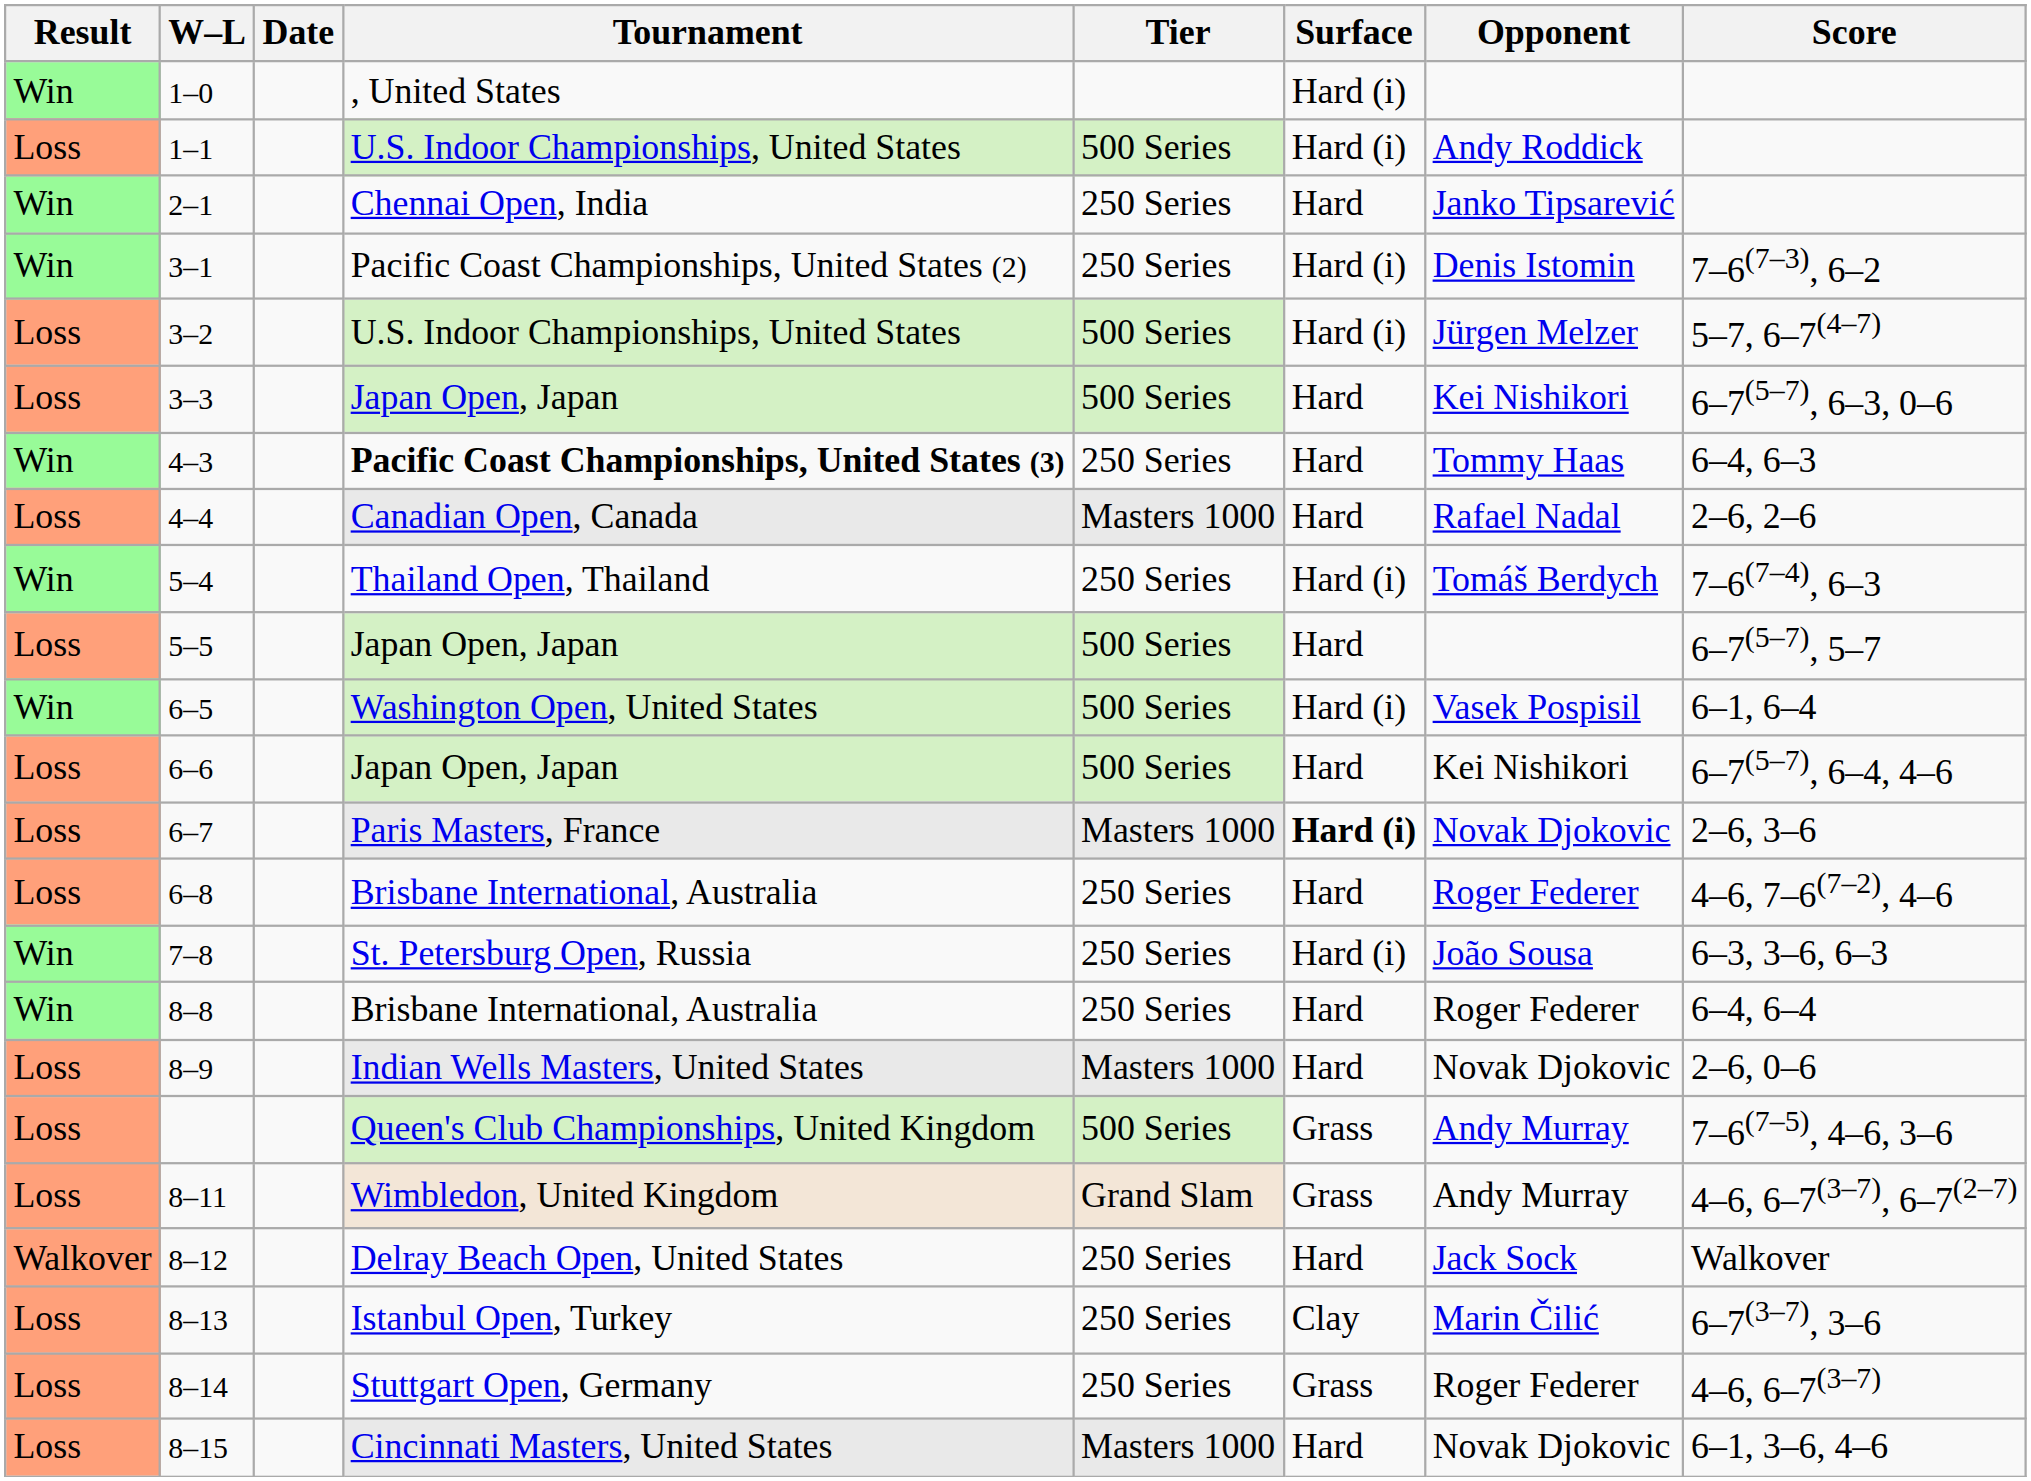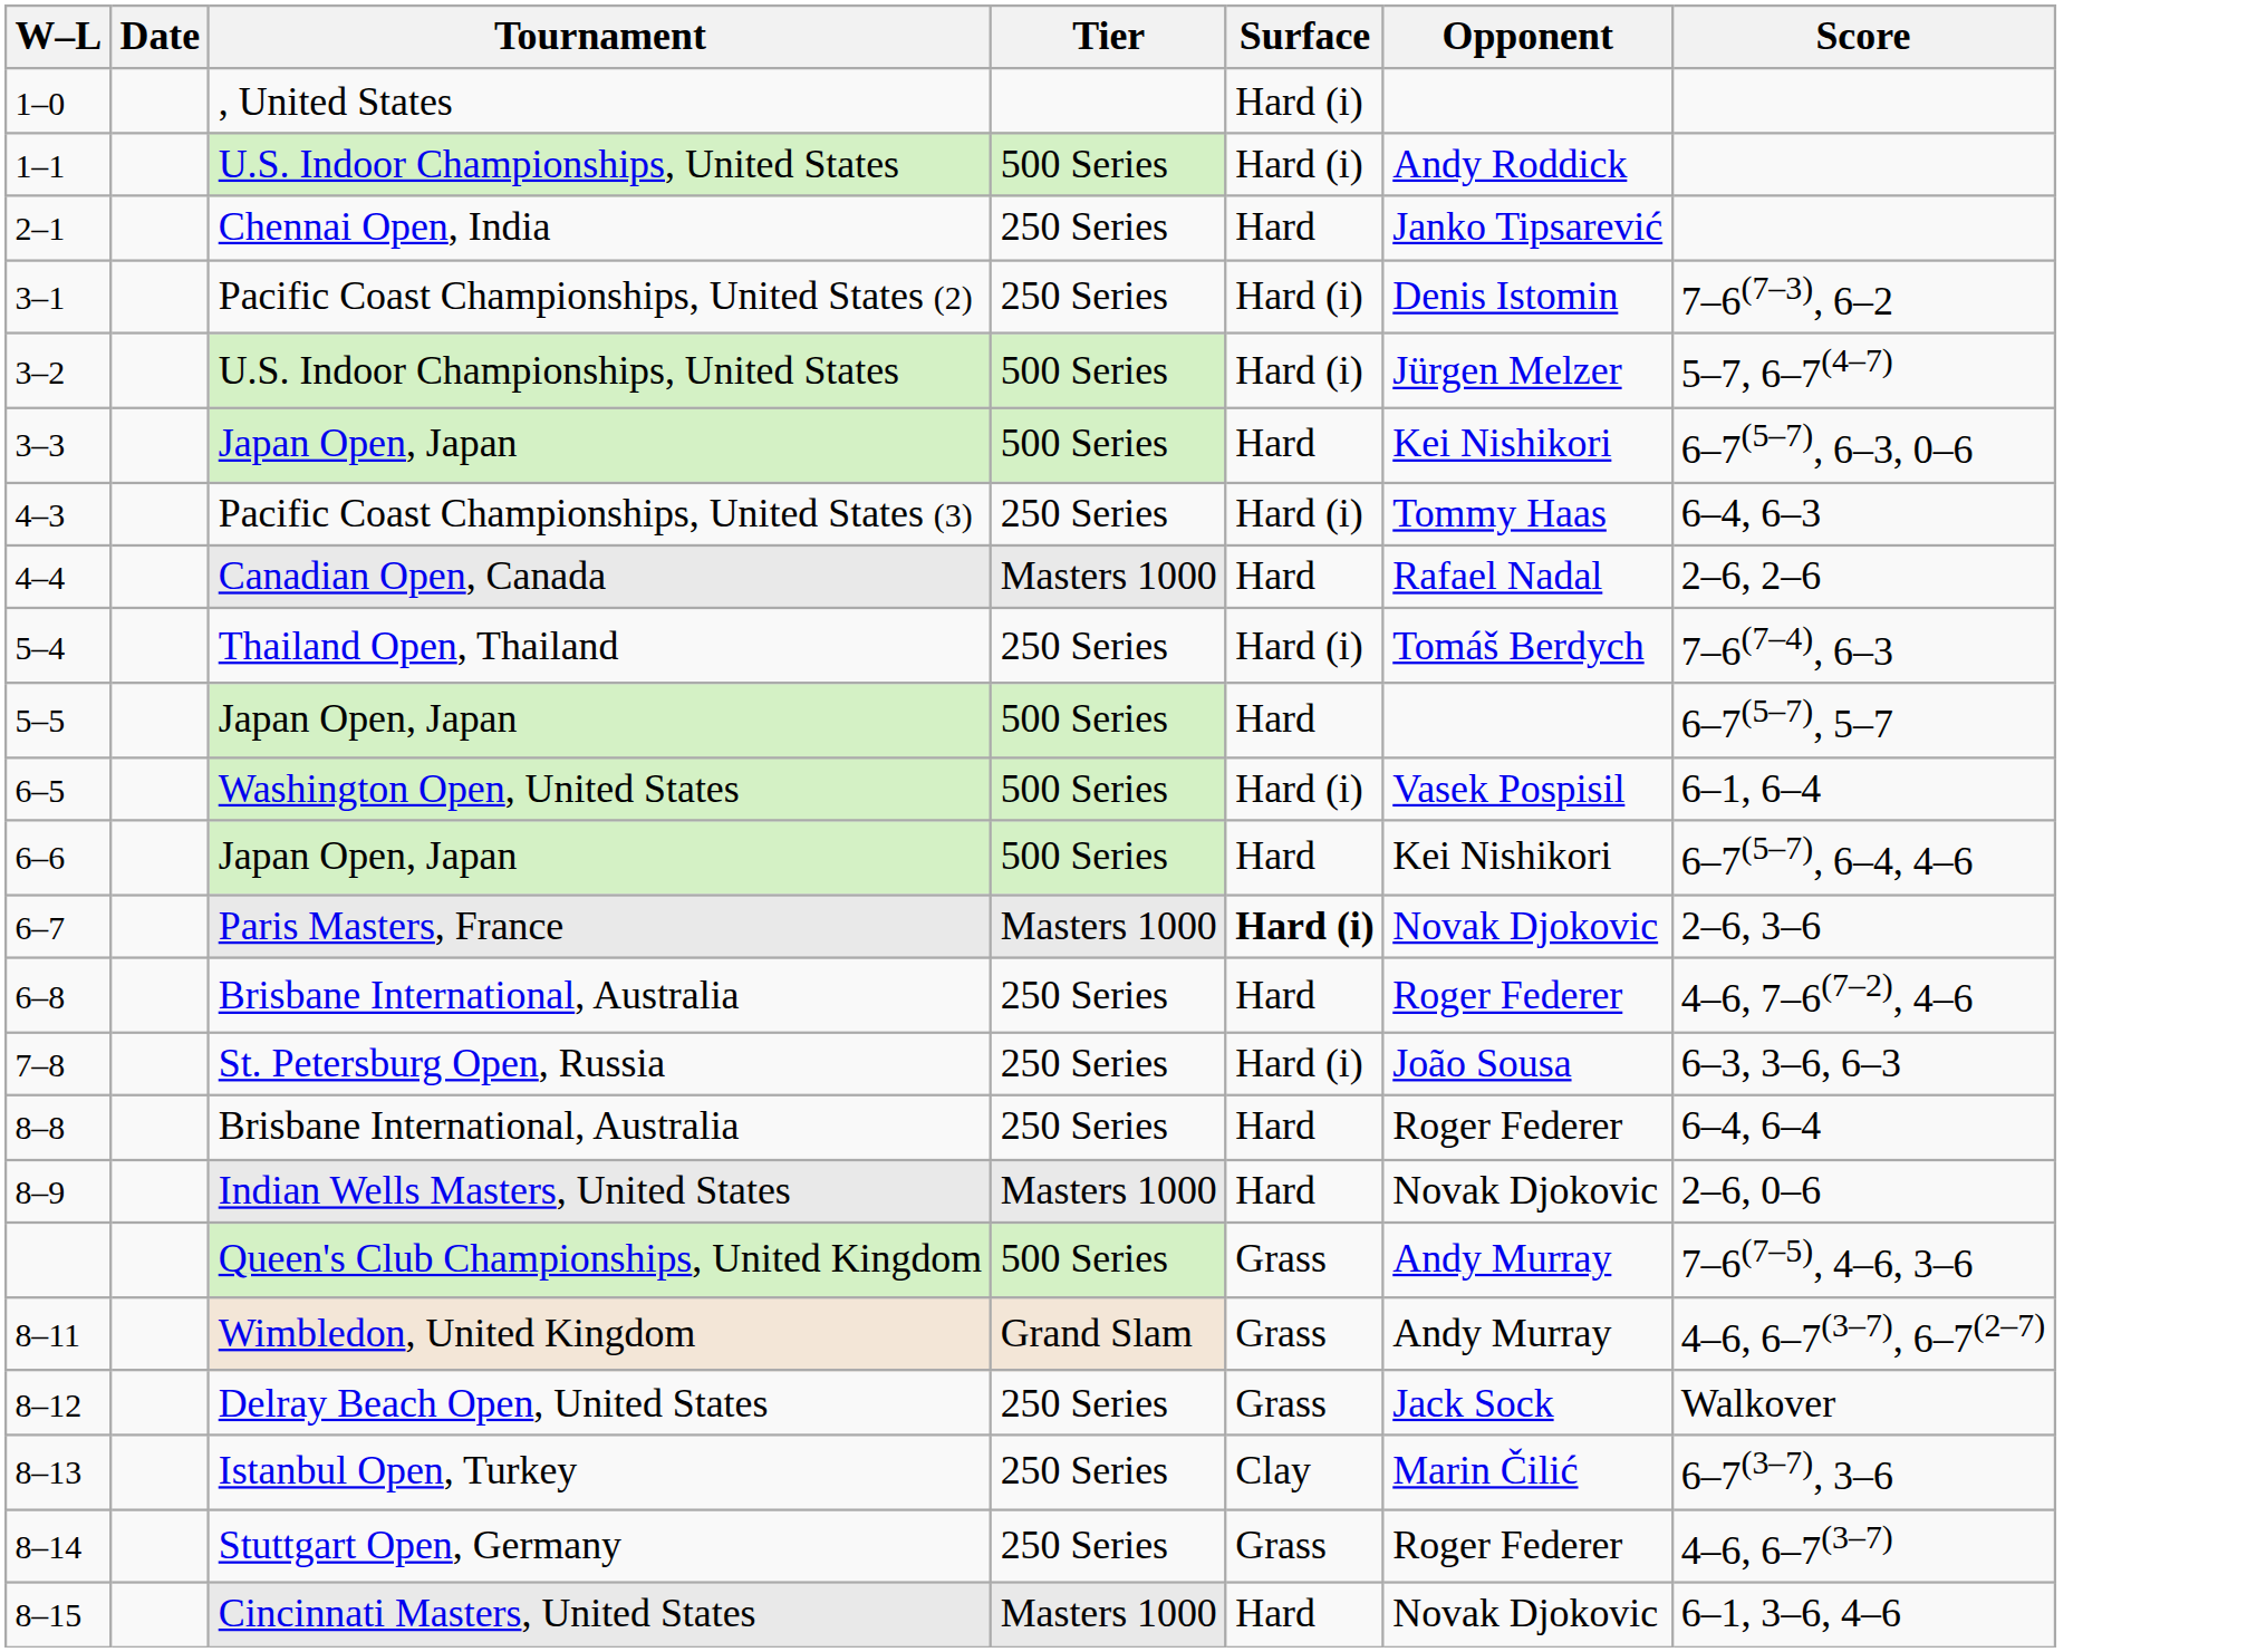 <table class="sortable wikitable nowrap">
 <tr>
-<th>Result</th>
 <th class=unsortable>W–L</th>
 <th>Date</th>
 <th>Tournament</th>
 <th>Tier</th>
 <th>Surface</th>
 <th>Opponent</th>
 <th class=unsortable>Score</th>
 </tr>
 <tr>
-<td style=background:#98fb98>Win</td>
 <td><small>1–0</small></td>
 <td><a href='#'></a></td>
 <td>, United States</td>
 <td></td>
 <td>Hard (i)</td>
 <td></td>
 <td></td>
 </tr>
 <tr>
-<td style=background:#ffa07a>Loss</td>
 <td><small>1–1</small></td>
 <td><a href='#'></a></td>
 <td style=background:#d4f1c5><a href='#'>U.S. Indoor Championships</a>, United States</td>
 <td style=background:#d4f1c5>500 Series</td>
 <td>Hard (i)</td>
 <td> <a href='#'>Andy Roddick</a></td>
 <td></td>
 </tr>
 <tr>
-<td style=background:#98fb98>Win</td>
 <td><small>2–1</small></td>
 <td><a href='#'></a></td>
 <td><a href='#'>Chennai Open</a>, India</td>
 <td>250 Series</td>
 <td>Hard</td>
 <td> <a href='#'>Janko Tipsarević</a></td>
 <td></td>
 </tr>
 <tr>
-<td style=background:#98fb98>Win</td>
 <td><small>3–1</small></td>
 <td><a href='#'></a></td>
 <td>Pacific Coast Championships, United States <small>(2)</small></td>
 <td>250 Series</td>
 <td>Hard (i)</td>
 <td> <a href='#'>Denis Istomin</a></td>
 <td>7–6<sup>(7–3)</sup>, 6–2</td>
 </tr>
 <tr>
-<td style=background:#ffa07a>Loss</td>
 <td><small>3–2</small></td>
 <td><a href='#'></a></td>
 <td style=background:#d4f1c5>U.S. Indoor Championships, United States</td>
 <td style=background:#d4f1c5>500 Series</td>
 <td>Hard (i)</td>
 <td> <a href='#'>Jürgen Melzer</a></td>
 <td>5–7, 6–7<sup>(4–7)</sup></td>
 </tr>
 <tr>
-<td style=background:#ffa07a>Loss</td>
 <td><small>3–3</small></td>
 <td><a href='#'></a></td>
 <td style=background:#d4f1c5><a href='#'>Japan Open</a>, Japan</td>
 <td style=background:#d4f1c5>500 Series</td>
 <td>Hard</td>
 <td> <a href='#'>Kei Nishikori</a></td>
 <td>6–7<sup>(5–7)</sup>, 6–3, 0–6</td>
 </tr>
 <tr>
-<td style=background:#98fb98>Win</td>
 <td><small>4–3</small></td>
 <td><a href='#'></a></td>
-<td><strong>Pacific Coast Championships, United States <small>(3)</small></strong></td>
+<td>Pacific Coast Championships, United States <small>(3)</small></td>
 <td>250 Series</td>
-<td>Hard</td>
+<td>Hard (i)</td>
 <td> <a href='#'>Tommy Haas</a></td>
 <td>6–4, 6–3</td>
 </tr>
 <tr>
-<td style=background:#ffa07a>Loss</td>
 <td><small>4–4</small></td>
 <td><a href='#'></a></td>
 <td style=background:#e9e9e9><a href='#'>Canadian Open</a>, Canada</td>
 <td style=background:#e9e9e9>Masters 1000</td>
 <td>Hard</td>
 <td> <a href='#'>Rafael Nadal</a></td>
 <td>2–6, 2–6</td>
 </tr>
 <tr>
-<td style=background:#98fb98>Win</td>
 <td><small>5–4</small></td>
 <td><a href='#'></a></td>
 <td><a href='#'>Thailand Open</a>, Thailand</td>
 <td>250 Series</td>
 <td>Hard (i)</td>
 <td> <a href='#'>Tomáš Berdych</a></td>
 <td>7–6<sup>(7–4)</sup>, 6–3</td>
 </tr>
 <tr>
-<td style=background:#ffa07a>Loss</td>
 <td><small>5–5</small></td>
 <td><a href='#'></a></td>
 <td style=background:#d4f1c5>Japan Open, Japan</td>
 <td style=background:#d4f1c5>500 Series</td>
 <td>Hard</td>
 <td></td>
 <td>6–7<sup>(5–7)</sup>, 5–7</td>
 </tr>
 <tr>
-<td style=background:#98fb98>Win</td>
 <td><small>6–5</small></td>
 <td><a href='#'></a></td>
 <td style=background:#d4f1c5><a href='#'>Washington Open</a>, United States</td>
 <td style=background:#d4f1c5>500 Series</td>
 <td>Hard (i)</td>
 <td> <a href='#'>Vasek Pospisil</a></td>
 <td>6–1, 6–4</td>
 </tr>
 <tr>
-<td style=background:#ffa07a>Loss</td>
 <td><small>6–6</small></td>
 <td><a href='#'></a></td>
 <td style=background:#d4f1c5>Japan Open, Japan</td>
 <td style=background:#d4f1c5>500 Series</td>
 <td>Hard</td>
 <td> Kei Nishikori</td>
 <td>6–7<sup>(5–7)</sup>, 6–4, 4–6</td>
 </tr>
 <tr>
-<td style=background:#ffa07a>Loss</td>
 <td><small>6–7</small></td>
 <td><a href='#'></a></td>
 <td style=background:#e9e9e9><a href='#'>Paris Masters</a>, France</td>
 <td style=background:#e9e9e9>Masters 1000</td>
 <td><strong>Hard (i)</strong></td>
 <td> <a href='#'>Novak Djokovic</a></td>
 <td>2–6, 3–6</td>
 </tr>
 <tr>
-<td style=background:#ffa07a>Loss</td>
 <td><small>6–8</small></td>
 <td><a href='#'></a></td>
 <td><a href='#'>Brisbane International</a>, Australia</td>
 <td>250 Series</td>
 <td>Hard</td>
 <td> <a href='#'>Roger Federer</a></td>
 <td>4–6, 7–6<sup>(7–2)</sup>, 4–6</td>
 </tr>
 <tr>
-<td style=background:#98fb98>Win</td>
 <td><small>7–8</small></td>
 <td><a href='#'></a></td>
 <td><a href='#'>St. Petersburg Open</a>, Russia</td>
 <td>250 Series</td>
 <td>Hard (i)</td>
 <td> <a href='#'>João Sousa</a></td>
 <td>6–3, 3–6, 6–3</td>
 </tr>
 <tr>
-<td style=background:#98fb98>Win</td>
 <td><small>8–8</small></td>
 <td><a href='#'></a></td>
 <td>Brisbane International, Australia</td>
 <td>250 Series</td>
 <td>Hard</td>
 <td> Roger Federer</td>
 <td>6–4, 6–4</td>
 </tr>
 <tr>
-<td style=background:#ffa07a>Loss</td>
 <td><small>8–9</small></td>
 <td><a href='#'></a></td>
 <td style=background:#e9e9e9><a href='#'>Indian Wells Masters</a>, United States</td>
 <td style=background:#e9e9e9>Masters 1000</td>
 <td>Hard</td>
 <td> Novak Djokovic</td>
 <td>2–6, 0–6</td>
 </tr>
 <tr>
-<td style=background:#ffa07a>Loss</td>
 <td><small></small></td>
 <td><a href='#'></a></td>
 <td style=background:#d4f1c5><a href='#'>Queen's Club Championships</a>, United Kingdom</td>
 <td style=background:#d4f1c5>500 Series</td>
 <td>Grass</td>
 <td> <a href='#'>Andy Murray</a></td>
 <td>7–6<sup>(7–5)</sup>, 4–6, 3–6</td>
 </tr>
 <tr>
-<td style=background:#ffa07a>Loss</td>
 <td><small>8–11</small></td>
 <td><a href='#'></a></td>
 <td style=background:#f3e6d7><a href='#'>Wimbledon</a>, United Kingdom</td>
 <td style=background:#f3e6d7>Grand Slam</td>
 <td>Grass</td>
 <td> Andy Murray</td>
 <td>4–6, 6–7<sup>(3–7)</sup>, 6–7<sup>(2–7)</sup></td>
 </tr>
 <tr>
-<td style=background:#ffa07a>Walkover</td>
 <td><small>8–12</small></td>
 <td><a href='#'></a></td>
 <td><a href='#'>Delray Beach Open</a>, United States</td>
 <td>250 Series</td>
-<td>Hard</td>
+<td>Grass</td>
 <td> <a href='#'>Jack Sock</a></td>
 <td>Walkover</td>
 </tr>
 <tr>
-<td style=background:#ffa07a>Loss</td>
 <td><small>8–13</small></td>
 <td><a href='#'></a></td>
 <td><a href='#'>Istanbul Open</a>, Turkey</td>
 <td>250 Series</td>
 <td>Clay</td>
 <td> <a href='#'>Marin Čilić</a></td>
 <td>6–7<sup>(3–7)</sup>, 3–6</td>
 </tr>
 <tr>
-<td style=background:#ffa07a>Loss</td>
 <td><small>8–14</small></td>
 <td><a href='#'></a></td>
 <td><a href='#'>Stuttgart Open</a>, Germany</td>
 <td>250 Series</td>
 <td>Grass</td>
 <td> Roger Federer</td>
 <td>4–6, 6–7<sup>(3–7)</sup></td>
 </tr>
 <tr>
-<td style=background:#ffa07a>Loss</td>
 <td><small>8–15</small></td>
 <td><a href='#'></a></td>
 <td style=background:#e9e9e9><a href='#'>Cincinnati Masters</a>, United States</td>
 <td style=background:#e9e9e9>Masters 1000</td>
 <td>Hard</td>
 <td> Novak Djokovic</td>
 <td>6–1, 3–6, 4–6</td>
 </tr>
 </table>
